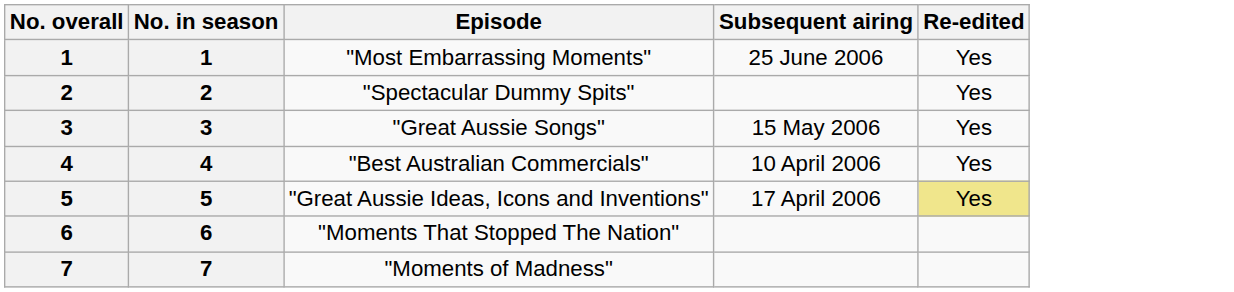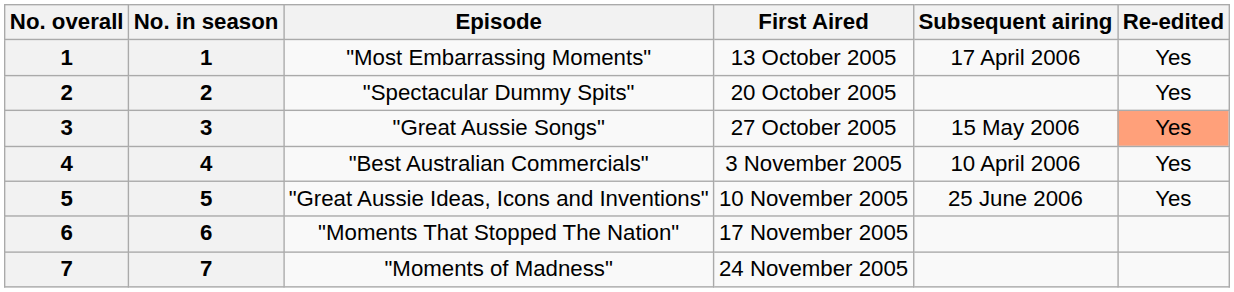 <table class="wikitable plainrowheaders" style="text-align:center;">
 <tr>
 <th>No. overall</th>
 <th>No. in season</th>
 <th>Episode</th>
+<th>First Aired</th>
 <th>Subsequent airing</th>
 <th>Re-edited</th>
 </tr>
 <tr>
 <th>1</th>
 <th>1</th>
 <td>"Most Embarrassing Moments"</td>
-<td>25 June 2006</td>
+<td>13 October 2005</td>
+<td>17 April 2006</td>
 <td>Yes</td>
 </tr>
 <tr>
 <th>2</th>
 <th>2</th>
 <td>"Spectacular Dummy Spits"</td>
+<td>20 October 2005</td>
 <td></td>
 <td>Yes</td>
 </tr>
 <tr>
 <th>3</th>
 <th>3</th>
 <td>"Great Aussie Songs"</td>
+<td>27 October 2005</td>
 <td>15 May 2006</td>
-<td>Yes</td>
+<td style="background: lightsalmon;">Yes</td>
 </tr>
 <tr>
 <th>4</th>
 <th>4</th>
 <td>"Best Australian Commercials"</td>
+<td>3 November 2005</td>
 <td>10 April 2006</td>
 <td>Yes</td>
 </tr>
 <tr>
 <th>5</th>
 <th>5</th>
 <td>"Great Aussie Ideas, Icons and Inventions"</td>
-<td>17 April 2006</td>
-<td style="background: khaki;">Yes</td>
+<td>10 November 2005</td>
+<td>25 June 2006</td>
+<td>Yes</td>
 </tr>
 <tr>
 <th>6</th>
 <th>6</th>
 <td>"Moments That Stopped The Nation"</td>
+<td>17 November 2005</td>
 <td></td>
 <td></td>
 </tr>
 <tr>
 <th>7</th>
 <th>7</th>
 <td>"Moments of Madness"</td>
+<td>24 November 2005</td>
 <td></td>
 <td></td>
 </tr>
 </table>
